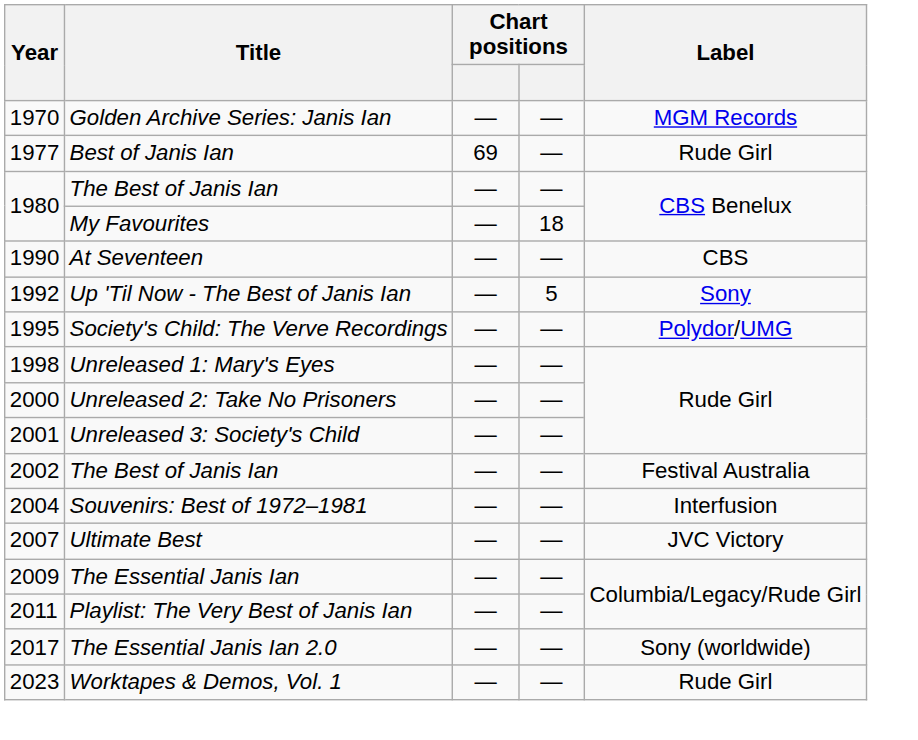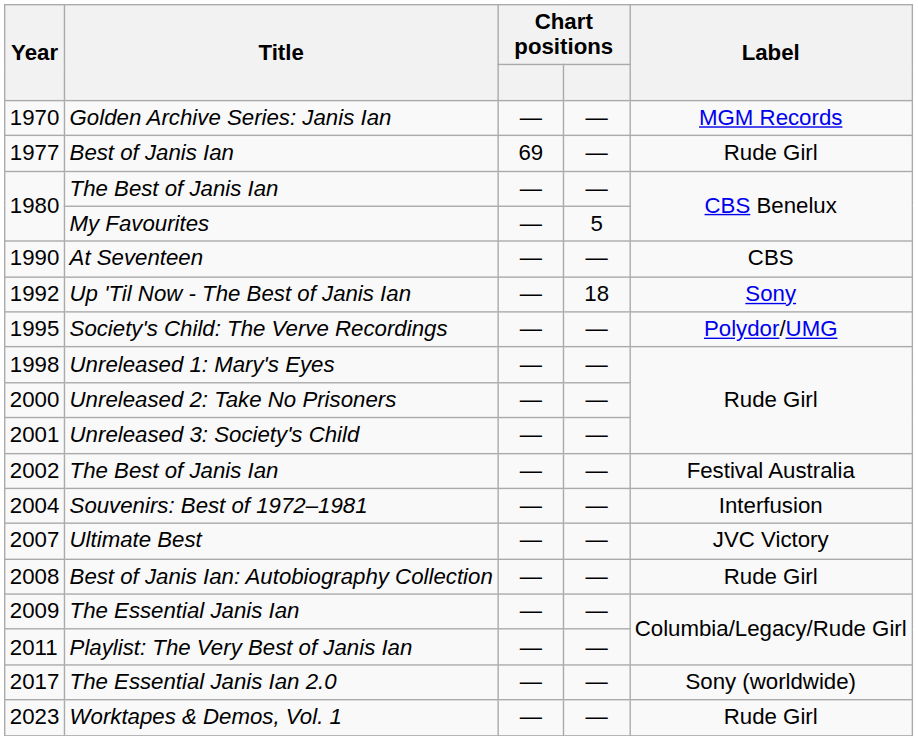 <table class="wikitable">
 <tr>
 <th rowspan="2" align="left">Year</th>
 <th rowspan="2" align="left">Title</th>
 <th colspan="2" align="left">Chart positions</th>
 <th rowspan="2" align="left">Label</th>
 </tr>
 <tr>
 <th style="text-align:center; width:40px;"><br></th>
 <th style="text-align:center; width:40px;"><br></th>
 </tr>
 <tr>
 <td>1970</td>
 <td><em>Golden Archive Series: Janis Ian</em></td>
 <td style="text-align:center;">—</td>
 <td style="text-align:center;">—</td>
 <td style="text-align:center;"><a href='#'>MGM Records</a></td>
 </tr>
 <tr>
 <td>1977</td>
 <td><em>Best of Janis Ian</em></td>
 <td style="text-align:center;">69</td>
 <td style="text-align:center;">—</td>
 <td style="text-align:center;">Rude Girl</td>
 </tr>
 <tr>
 <td rowspan="2" style="text-align:center;">1980</td>
 <td><em>The Best of Janis Ian</em></td>
 <td style="text-align:center;">—</td>
 <td style="text-align:center;">—</td>
 <td rowspan="2" style="text-align:center;"><a href='#'>CBS</a> Benelux</td>
 </tr>
 <tr>
 <td><em>My Favourites</em></td>
 <td style="text-align:center;">—</td>
-<td style="text-align:center;">18</td>
+<td style="text-align:center;">5</td>
 </tr>
 <tr>
 <td>1990</td>
 <td><em>At Seventeen</em></td>
 <td style="text-align:center;">—</td>
 <td style="text-align:center;">—</td>
 <td style="text-align:center;">CBS</td>
 </tr>
 <tr>
 <td>1992</td>
 <td><em>Up 'Til Now - The Best of Janis Ian</em></td>
 <td style="text-align:center;">—</td>
-<td style="text-align:center;">5</td>
+<td style="text-align:center;">18</td>
 <td style="text-align:center;"><a href='#'>Sony</a></td>
 </tr>
 <tr>
 <td>1995</td>
 <td><em>Society's Child: The Verve Recordings</em></td>
 <td style="text-align:center;">—</td>
 <td style="text-align:center;">—</td>
 <td style="text-align:center;"><a href='#'>Polydor</a>/<a href='#'>UMG</a></td>
 </tr>
 <tr>
 <td>1998</td>
 <td><em>Unreleased 1: Mary's Eyes</em></td>
 <td style="text-align:center;">—</td>
 <td style="text-align:center;">—</td>
 <td rowspan="3" style="text-align:center;">Rude Girl</td>
 </tr>
 <tr>
 <td>2000</td>
 <td><em>Unreleased 2: Take No Prisoners</em></td>
 <td style="text-align:center;">—</td>
 <td style="text-align:center;">—</td>
 </tr>
 <tr>
 <td>2001</td>
 <td><em>Unreleased 3: Society's Child</em></td>
 <td style="text-align:center;">—</td>
 <td style="text-align:center;">—</td>
 </tr>
 <tr>
 <td>2002</td>
 <td><em>The Best of Janis Ian</em></td>
 <td style="text-align:center;">—</td>
 <td style="text-align:center;">—</td>
 <td style="text-align:center;">Festival Australia</td>
 </tr>
 <tr>
 <td>2004</td>
 <td><em>Souvenirs: Best of 1972–1981</em></td>
 <td style="text-align:center;">—</td>
 <td style="text-align:center;">—</td>
 <td style="text-align:center;">Interfusion</td>
 </tr>
 <tr>
 <td>2007</td>
 <td><em>Ultimate Best</em></td>
 <td style="text-align:center;">—</td>
 <td style="text-align:center;">—</td>
 <td style="text-align:center;">JVC Victory</td>
 </tr>
 <tr>
+<td>2008</td>
+<td><em>Best of Janis Ian: Autobiography Collection</em></td>
+<td style="text-align:center;">—</td>
+<td style="text-align:center;">—</td>
+<td style="text-align:center;">Rude Girl</td>
+</tr>
+<tr>
 <td>2009</td>
 <td><em>The Essential Janis Ian</em></td>
 <td style="text-align:center;">—</td>
 <td style="text-align:center;">—</td>
 <td rowspan="2" style="text-align:center;">Columbia/Legacy/Rude Girl</td>
 </tr>
 <tr>
 <td>2011</td>
 <td><em>Playlist: The Very Best of Janis Ian</em></td>
 <td style="text-align:center;">—</td>
 <td style="text-align:center;">—</td>
 </tr>
 <tr>
 <td>2017</td>
 <td><em>The Essential Janis Ian 2.0</em></td>
 <td style="text-align:center;">—</td>
 <td style="text-align:center;">—</td>
 <td style="text-align:center;">Sony (worldwide)</td>
 </tr>
 <tr>
 <td>2023</td>
 <td><em>Worktapes & Demos, Vol. 1</em></td>
 <td style="text-align:center;">—</td>
 <td style="text-align:center;">—</td>
 <td style="text-align:center;">Rude Girl</td>
 </tr>
 </table>
